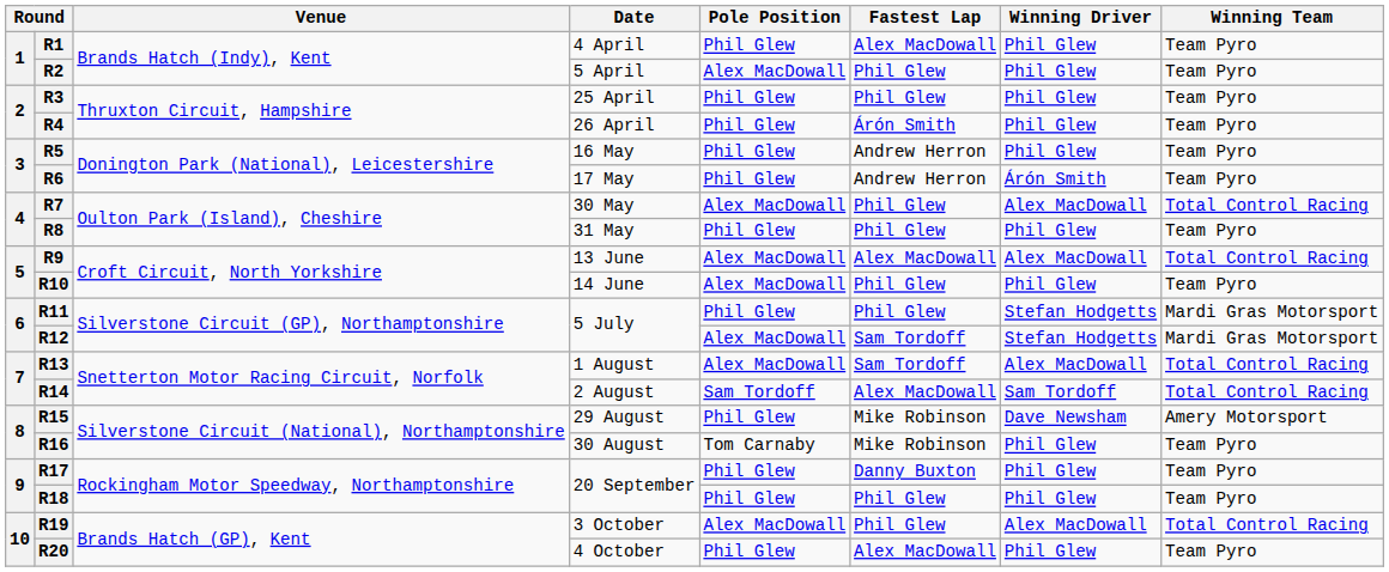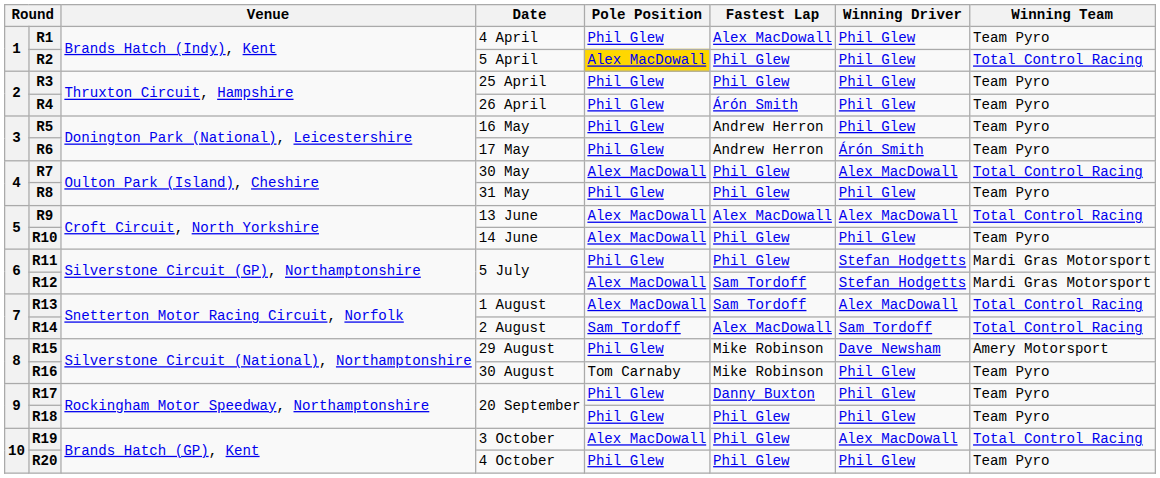 <table class="wikitable" style="font-size: 85%">
 <tr>
 <th colspan=2>Round</th>
 <th>Venue</th>
 <th>Date</th>
 <th>Pole Position</th>
 <th>Fastest Lap</th>
 <th>Winning Driver</th>
 <th>Winning Team</th>
 </tr>
 <tr>
 <th rowspan=2>1</th>
 <th>R1</th>
 <td rowspan=2><a href='#'>Brands Hatch (Indy)</a>, <a href='#'>Kent</a></td>
 <td>4 April</td>
 <td> <a href='#'>Phil Glew</a></td>
 <td> <a href='#'>Alex MacDowall</a></td>
 <td> <a href='#'>Phil Glew</a></td>
 <td>Team Pyro</td>
 </tr>
 <tr>
 <th>R2</th>
 <td>5 April</td>
-<td> <a href='#'>Alex MacDowall</a></td>
+<td style="background: gold;"> <a href='#'>Alex MacDowall</a></td>
 <td> <a href='#'>Phil Glew</a></td>
 <td> <a href='#'>Phil Glew</a></td>
-<td>Team Pyro</td>
+<td><a href='#'>Total Control Racing</a></td>
 </tr>
 <tr>
 <th rowspan=2>2</th>
 <th>R3</th>
 <td rowspan=2><a href='#'>Thruxton Circuit</a>, <a href='#'>Hampshire</a></td>
 <td>25 April</td>
 <td> <a href='#'>Phil Glew</a></td>
 <td> <a href='#'>Phil Glew</a></td>
 <td> <a href='#'>Phil Glew</a></td>
 <td>Team Pyro</td>
 </tr>
 <tr>
 <th>R4</th>
 <td>26 April</td>
 <td> <a href='#'>Phil Glew</a></td>
 <td> <a href='#'>Árón Smith</a></td>
 <td> <a href='#'>Phil Glew</a></td>
 <td>Team Pyro</td>
 </tr>
 <tr>
 <th rowspan=2>3</th>
 <th>R5</th>
 <td rowspan=2><a href='#'>Donington Park (National)</a>, <a href='#'>Leicestershire</a></td>
 <td>16 May</td>
 <td> <a href='#'>Phil Glew</a></td>
 <td> Andrew Herron</td>
 <td> <a href='#'>Phil Glew</a></td>
 <td>Team Pyro</td>
 </tr>
 <tr>
 <th>R6</th>
 <td>17 May</td>
 <td> <a href='#'>Phil Glew</a></td>
 <td> Andrew Herron</td>
 <td> <a href='#'>Árón Smith</a></td>
 <td>Team Pyro</td>
 </tr>
 <tr>
 <th rowspan=2>4</th>
 <th>R7</th>
 <td rowspan=2><a href='#'>Oulton Park (Island)</a>, <a href='#'>Cheshire</a></td>
 <td>30 May</td>
 <td> <a href='#'>Alex MacDowall</a></td>
 <td> <a href='#'>Phil Glew</a></td>
 <td> <a href='#'>Alex MacDowall</a></td>
 <td><a href='#'>Total Control Racing</a></td>
 </tr>
 <tr>
 <th>R8</th>
 <td>31 May</td>
 <td> <a href='#'>Phil Glew</a></td>
 <td> <a href='#'>Phil Glew</a></td>
 <td> <a href='#'>Phil Glew</a></td>
 <td>Team Pyro</td>
 </tr>
 <tr>
 <th rowspan=2>5</th>
 <th>R9</th>
 <td rowspan=2><a href='#'>Croft Circuit</a>, <a href='#'>North Yorkshire</a></td>
 <td>13 June</td>
 <td> <a href='#'>Alex MacDowall</a></td>
 <td> <a href='#'>Alex MacDowall</a></td>
 <td> <a href='#'>Alex MacDowall</a></td>
 <td><a href='#'>Total Control Racing</a></td>
 </tr>
 <tr>
 <th>R10</th>
 <td>14 June</td>
 <td> <a href='#'>Alex MacDowall</a></td>
 <td> <a href='#'>Phil Glew</a></td>
 <td> <a href='#'>Phil Glew</a></td>
 <td>Team Pyro</td>
 </tr>
 <tr>
 <th rowspan=2>6</th>
 <th>R11</th>
 <td rowspan=2><a href='#'>Silverstone Circuit (GP)</a>, <a href='#'>Northamptonshire</a></td>
 <td rowspan=2>5 July</td>
 <td> <a href='#'>Phil Glew</a></td>
 <td> <a href='#'>Phil Glew</a></td>
 <td> <a href='#'>Stefan Hodgetts</a></td>
 <td>Mardi Gras Motorsport</td>
 </tr>
 <tr>
 <th>R12</th>
 <td> <a href='#'>Alex MacDowall</a></td>
 <td> <a href='#'>Sam Tordoff</a></td>
 <td> <a href='#'>Stefan Hodgetts</a></td>
 <td>Mardi Gras Motorsport</td>
 </tr>
 <tr>
 <th rowspan=2>7</th>
 <th>R13</th>
 <td rowspan=2><a href='#'>Snetterton Motor Racing Circuit</a>, <a href='#'>Norfolk</a></td>
 <td>1 August</td>
 <td> <a href='#'>Alex MacDowall</a></td>
 <td> <a href='#'>Sam Tordoff</a></td>
 <td> <a href='#'>Alex MacDowall</a></td>
 <td><a href='#'>Total Control Racing</a></td>
 </tr>
 <tr>
 <th>R14</th>
 <td>2 August</td>
 <td> <a href='#'>Sam Tordoff</a></td>
 <td> <a href='#'>Alex MacDowall</a></td>
 <td> <a href='#'>Sam Tordoff</a></td>
 <td><a href='#'>Total Control Racing</a></td>
 </tr>
 <tr>
 <th rowspan=2>8</th>
 <th>R15</th>
 <td rowspan=2><a href='#'>Silverstone Circuit (National)</a>, <a href='#'>Northamptonshire</a></td>
 <td>29 August</td>
 <td> <a href='#'>Phil Glew</a></td>
 <td> Mike Robinson</td>
 <td> <a href='#'>Dave Newsham</a></td>
 <td>Amery Motorsport</td>
 </tr>
 <tr>
 <th>R16</th>
 <td>30 August</td>
 <td> Tom Carnaby</td>
 <td> Mike Robinson</td>
 <td> <a href='#'>Phil Glew</a></td>
 <td>Team Pyro</td>
 </tr>
 <tr>
 <th rowspan=2>9</th>
 <th>R17</th>
 <td rowspan=2><a href='#'>Rockingham Motor Speedway</a>, <a href='#'>Northamptonshire</a></td>
 <td rowspan=2>20 September</td>
 <td> <a href='#'>Phil Glew</a></td>
 <td> <a href='#'>Danny Buxton</a></td>
 <td> <a href='#'>Phil Glew</a></td>
 <td>Team Pyro</td>
 </tr>
 <tr>
 <th>R18</th>
 <td> <a href='#'>Phil Glew</a></td>
 <td> <a href='#'>Phil Glew</a></td>
 <td> <a href='#'>Phil Glew</a></td>
 <td>Team Pyro</td>
 </tr>
 <tr>
 <th rowspan=2>10</th>
 <th>R19</th>
 <td rowspan=2><a href='#'>Brands Hatch (GP)</a>, <a href='#'>Kent</a></td>
 <td>3 October</td>
 <td> <a href='#'>Alex MacDowall</a></td>
 <td> <a href='#'>Phil Glew</a></td>
 <td> <a href='#'>Alex MacDowall</a></td>
 <td><a href='#'>Total Control Racing</a></td>
 </tr>
 <tr>
 <th>R20</th>
 <td>4 October</td>
 <td> <a href='#'>Phil Glew</a></td>
-<td> <a href='#'>Alex MacDowall</a></td>
+<td> <a href='#'>Phil Glew</a></td>
 <td> <a href='#'>Phil Glew</a></td>
 <td>Team Pyro</td>
 </tr>
 </table>
